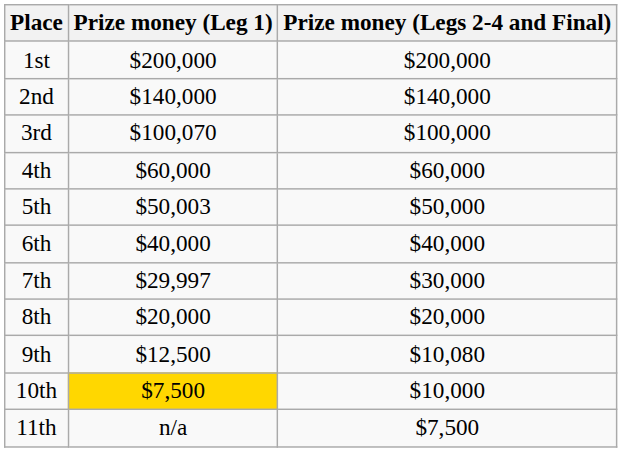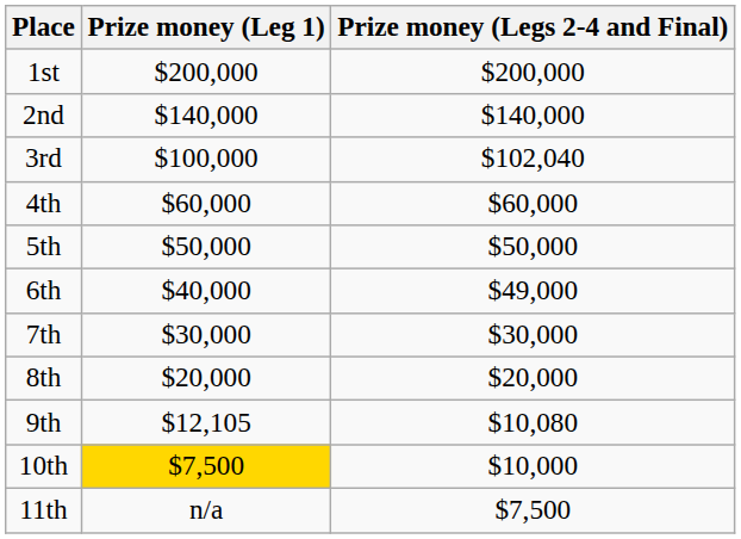 <table class="wikitable" style="text-align:center;">
 <tr>
 <th>Place</th>
 <th>Prize money (Leg 1)</th>
 <th>Prize money (Legs 2-4 and Final)</th>
 </tr>
 <tr>
 <td>1st</td>
 <td>$200,000</td>
 <td>$200,000</td>
 </tr>
 <tr>
 <td>2nd</td>
 <td>$140,000</td>
 <td>$140,000</td>
 </tr>
 <tr>
 <td>3rd</td>
-<td>$100,070</td>
 <td>$100,000</td>
+<td>$102,040</td>
 </tr>
 <tr>
 <td>4th</td>
 <td>$60,000</td>
 <td>$60,000</td>
 </tr>
 <tr>
 <td>5th</td>
-<td>$50,003</td>
+<td>$50,000</td>
 <td>$50,000</td>
 </tr>
 <tr>
 <td>6th</td>
 <td>$40,000</td>
-<td>$40,000</td>
+<td>$49,000</td>
 </tr>
 <tr>
 <td>7th</td>
-<td>$29,997</td>
+<td>$30,000</td>
 <td>$30,000</td>
 </tr>
 <tr>
 <td>8th</td>
 <td>$20,000</td>
 <td>$20,000</td>
 </tr>
 <tr>
 <td>9th</td>
-<td>$12,500</td>
+<td>$12,105</td>
 <td>$10,080</td>
 </tr>
 <tr>
 <td>10th</td>
 <td style="background: gold;">$7,500</td>
 <td>$10,000</td>
 </tr>
 <tr>
 <td>11th</td>
 <td>n/a</td>
 <td>$7,500</td>
 </tr>
 </table>
